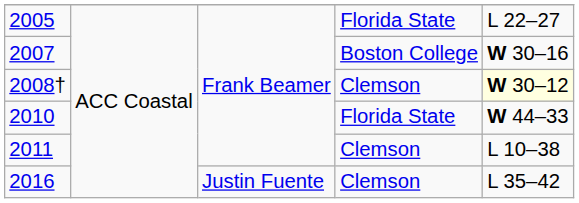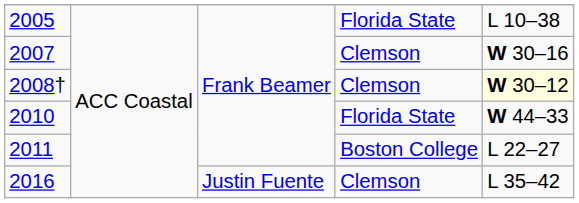 <table class="wikitable">
 <tr>
 </tr>
 <tr>
 <td><a href='#'>2005</a></td>
 <td rowspan="6">ACC Coastal</td>
 <td rowspan="5"><a href='#'>Frank Beamer</a></td>
 <td><a href='#'>Florida State</a></td>
-<td>L 22–27</td>
+<td>L 10–38</td>
 </tr>
 <tr>
 <td><a href='#'>2007</a></td>
-<td><a href='#'>Boston College</a></td>
+<td><a href='#'>Clemson</a></td>
 <td><strong>W</strong> 30–16</td>
 </tr>
 <tr>
 <td><a href='#'>2008</a>†</td>
 <td><a href='#'>Clemson</a></td>
 <td style="background: lightyellow;"><strong>W</strong> 30–12</td>
 </tr>
 <tr>
 <td><a href='#'>2010</a></td>
 <td><a href='#'>Florida State</a></td>
 <td><strong>W</strong> 44–33</td>
 </tr>
 <tr>
 <td><a href='#'>2011</a></td>
-<td><a href='#'>Clemson</a></td>
-<td>L 10–38</td>
+<td><a href='#'>Boston College</a></td>
+<td>L 22–27</td>
 </tr>
 <tr>
 <td><a href='#'>2016</a></td>
 <td><a href='#'>Justin Fuente</a></td>
 <td><a href='#'>Clemson</a></td>
 <td>L 35–42</td>
 </tr>
 </table>
